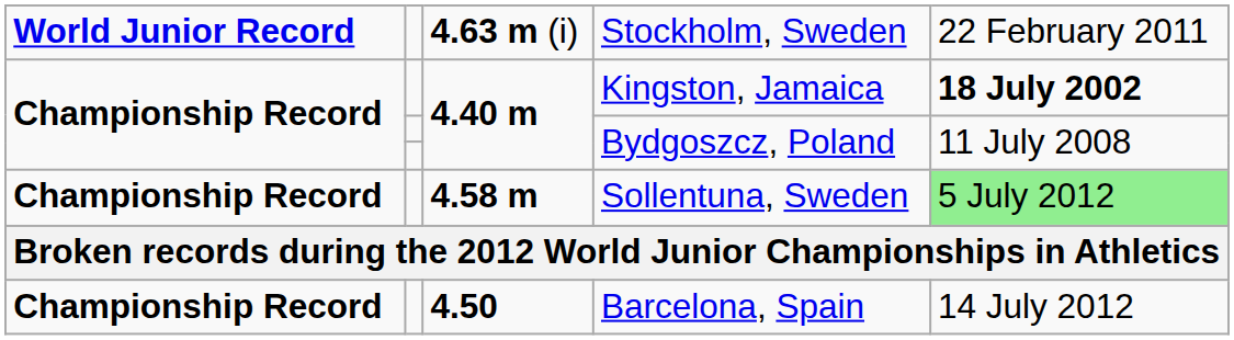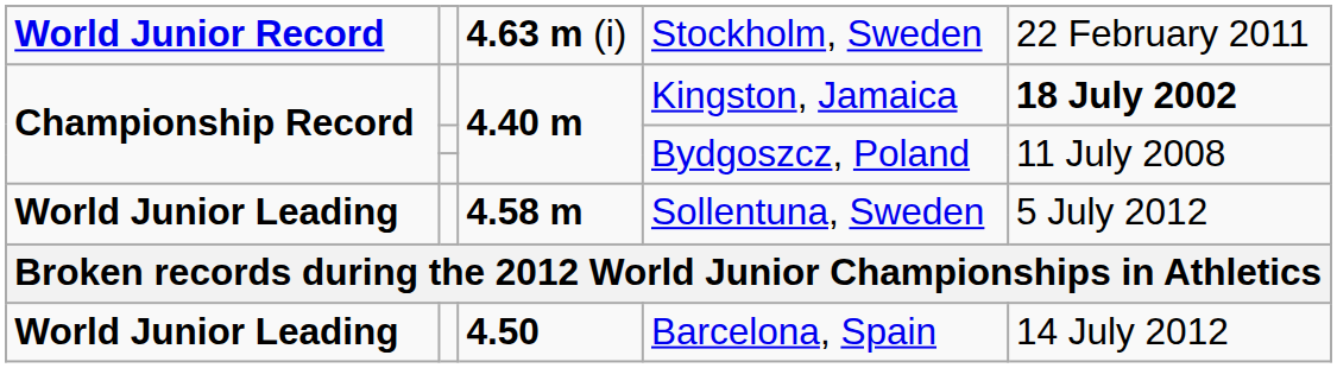 <table class="wikitable">
 <tr>
 <td><strong><a href='#'>World Junior Record</a></strong></td>
 <td></td>
 <td><strong>4.63 m</strong> (i)</td>
 <td><a href='#'>Stockholm</a>, <a href='#'>Sweden</a></td>
 <td>22 February 2011</td>
 </tr>
 <tr>
 <td rowspan=3><strong>Championship Record</strong></td>
 <td></td>
 <td rowspan=3><strong>4.40 m</strong></td>
 <td><a href='#'>Kingston</a>, <a href='#'>Jamaica</a></td>
 <td><strong>18 July 2002</strong></td>
 </tr>
 <tr>
 <td></td>
 <td rowspan=2><a href='#'>Bydgoszcz</a>, <a href='#'>Poland</a></td>
 <td rowspan=2>11 July 2008</td>
 </tr>
 <tr>
 <td></td>
 </tr>
 <tr>
-<td><strong>Championship Record</strong></td>
+<td><strong>World Junior Leading</strong></td>
 <td></td>
 <td><strong>4.58 m</strong></td>
 <td><a href='#'>Sollentuna</a>, <a href='#'>Sweden</a></td>
-<td style="background: lightgreen;">5 July 2012</td>
+<td>5 July 2012</td>
 </tr>
 <tr>
 <th colspan="5">Broken records during the 2012 World Junior Championships in Athletics</th>
 </tr>
 <tr>
-<td><strong>Championship Record</strong></td>
+<td><strong>World Junior Leading</strong></td>
 <td></td>
 <td><strong>4.50</strong></td>
 <td><a href='#'>Barcelona</a>, <a href='#'>Spain</a></td>
 <td>14 July 2012</td>
 </tr>
 </table>
